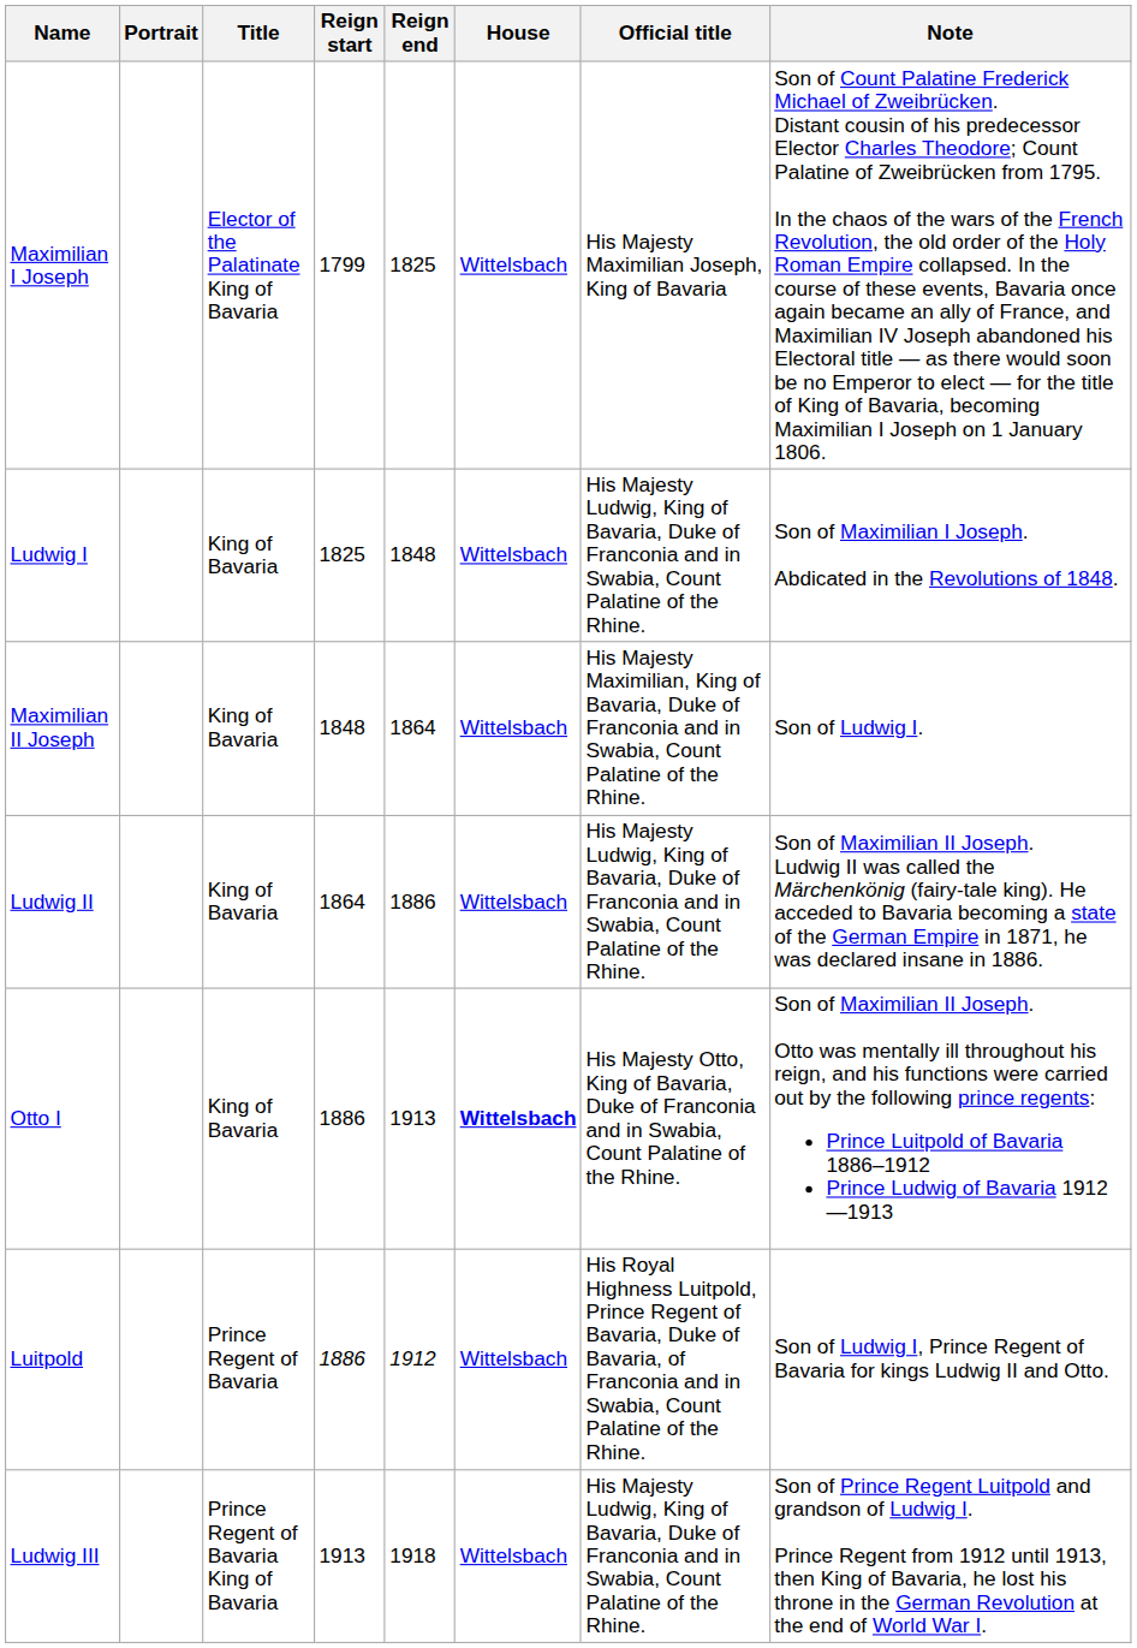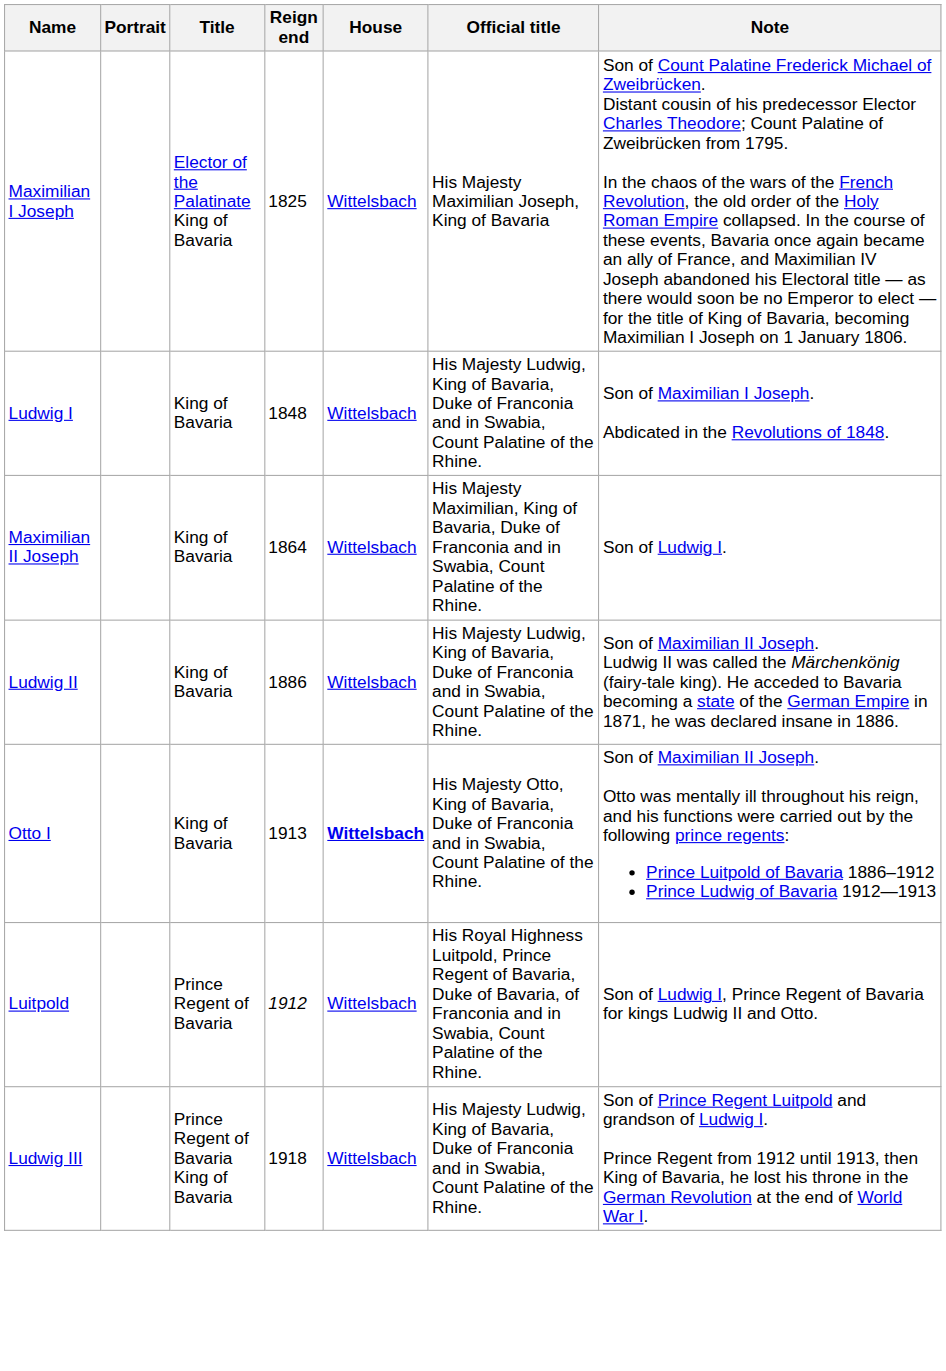 <table class="wikitable">
 <tr>
 <th>Name</th>
 <th class="unsortable">Portrait</th>
 <th>Title</th>
-<th>Reign start</th>
 <th class="unsortable">Reign end</th>
 <th>House</th>
 <th class="unsortable">Official title</th>
 <th class="unsortable">Note</th>
 </tr>
 <tr style="background:#fff">
 <td><a href='#'>Maximilian I Joseph</a></td>
 <td></td>
 <td><a href='#'>Elector of the Palatinate</a><br>King of Bavaria</td>
-<td>1799</td>
 <td>1825</td>
 <td><a href='#'>Wittelsbach</a></td>
 <td>His Majesty Maximilian Joseph, King of Bavaria</td>
 <td>Son of <a href='#'>Count Palatine Frederick Michael of Zweibrücken</a>.<br>Distant cousin of his predecessor Elector <a href='#'>Charles Theodore</a>; Count Palatine of Zweibrücken from 1795.<br><br>In the chaos of the wars of the <a href='#'>French Revolution</a>, the old order of the <a href='#'>Holy Roman Empire</a> collapsed. In the course of these events, Bavaria once again became an ally of France, and Maximilian IV Joseph abandoned his Electoral title — as there would soon be no Emperor to elect — for the title of King of Bavaria, becoming Maximilian I Joseph on 1 January 1806.</td>
 </tr>
 <tr style="background:#fff">
 <td><a href='#'>Ludwig I</a></td>
 <td></td>
 <td>King of Bavaria</td>
-<td>1825</td>
 <td>1848</td>
 <td><a href='#'>Wittelsbach</a></td>
 <td>His Majesty Ludwig, King of Bavaria, Duke of Franconia and in Swabia, Count Palatine of the Rhine.</td>
 <td>Son of <a href='#'>Maximilian I Joseph</a>.<br><br>Abdicated in the <a href='#'>Revolutions of 1848</a>.</td>
 </tr>
 <tr style="background:#fff">
 <td><a href='#'>Maximilian II Joseph</a></td>
 <td></td>
 <td>King of Bavaria</td>
-<td>1848</td>
 <td>1864</td>
 <td><a href='#'>Wittelsbach</a></td>
 <td>His Majesty Maximilian, King of Bavaria, Duke of Franconia and in Swabia, Count Palatine of the Rhine.</td>
 <td>Son of <a href='#'>Ludwig I</a>.</td>
 </tr>
 <tr style="background:#fff">
 <td><a href='#'>Ludwig II</a></td>
 <td></td>
 <td>King of Bavaria</td>
-<td>1864</td>
 <td>1886</td>
 <td><a href='#'>Wittelsbach</a></td>
 <td>His Majesty Ludwig, King of Bavaria, Duke of Franconia and in Swabia, Count Palatine of the Rhine.</td>
 <td>Son of <a href='#'>Maximilian II Joseph</a>.<br>Ludwig II was called the <em>Märchenkönig</em> (fairy-tale king). He acceded to Bavaria becoming a <a href='#'>state</a> of the <a href='#'>German Empire</a> in 1871, he was declared insane in 1886.</td>
 </tr>
 <tr style="background:#fff">
 <td><a href='#'>Otto I</a></td>
 <td></td>
 <td>King of Bavaria</td>
-<td>1886</td>
 <td>1913</td>
 <td><strong><a href='#'>Wittelsbach</a></strong></td>
 <td>His Majesty Otto, King of Bavaria, Duke of Franconia and in Swabia, Count Palatine of the Rhine.</td>
 <td>Son of <a href='#'>Maximilian II Joseph</a>.<br><br>Otto was mentally ill throughout his reign, and his functions were carried out by the following <a href='#'>prince regents</a>:<ul><li><a href='#'>Prince Luitpold of Bavaria</a> 1886–1912</li><li><a href='#'>Prince Ludwig of Bavaria</a> 1912—1913</li></ul></td>
 </tr>
 <tr style="background:#fff">
 <td><a href='#'>Luitpold</a></td>
 <td></td>
 <td>Prince Regent of Bavaria</td>
-<td><em>1886</em></td>
 <td><em>1912</em></td>
 <td><a href='#'>Wittelsbach</a></td>
 <td>His Royal Highness Luitpold, Prince Regent of Bavaria, Duke of Bavaria, of Franconia and in Swabia, Count Palatine of the Rhine.</td>
 <td>Son of <a href='#'>Ludwig I</a>, Prince Regent of Bavaria for kings Ludwig II and Otto.</td>
 </tr>
 <tr style="background:#fff">
 <td><a href='#'>Ludwig III</a></td>
 <td></td>
 <td>Prince Regent of Bavaria<br>King of Bavaria</td>
-<td>1913</td>
 <td>1918</td>
 <td><a href='#'>Wittelsbach</a></td>
 <td>His Majesty Ludwig, King of Bavaria, Duke of Franconia and in Swabia, Count Palatine of the Rhine.</td>
 <td>Son of <a href='#'>Prince Regent Luitpold</a> and grandson of <a href='#'>Ludwig I</a>.<br><br>Prince Regent from 1912 until 1913, then King of Bavaria, he lost his throne in the <a href='#'>German Revolution</a> at the end of <a href='#'>World War I</a>.</td>
 </tr>
 </table>
